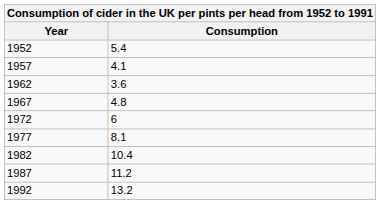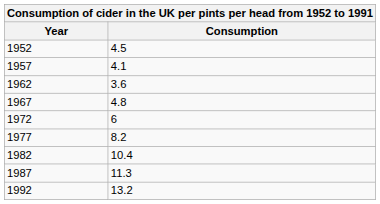 <table class="wikitable mw-collapsible mw-collapsed">
 <tr>
 <th colspan="2">Consumption of cider in the UK per pints per head from 1952 to 1991</th>
 </tr>
 <tr>
 <th>Year</th>
 <th>Consumption</th>
 </tr>
 <tr>
 <td>1952</td>
-<td>5.4</td>
+<td>4.5</td>
 </tr>
 <tr>
 <td>1957</td>
 <td>4.1</td>
 </tr>
 <tr>
 <td>1962</td>
 <td>3.6</td>
 </tr>
 <tr>
 <td>1967</td>
 <td>4.8</td>
 </tr>
 <tr>
 <td>1972</td>
 <td>6</td>
 </tr>
 <tr>
 <td>1977</td>
-<td>8.1</td>
+<td>8.2</td>
 </tr>
 <tr>
 <td>1982</td>
 <td>10.4</td>
 </tr>
 <tr>
 <td>1987</td>
-<td>11.2</td>
+<td>11.3</td>
 </tr>
 <tr>
 <td>1992</td>
 <td>13.2</td>
 </tr>
 </table>
